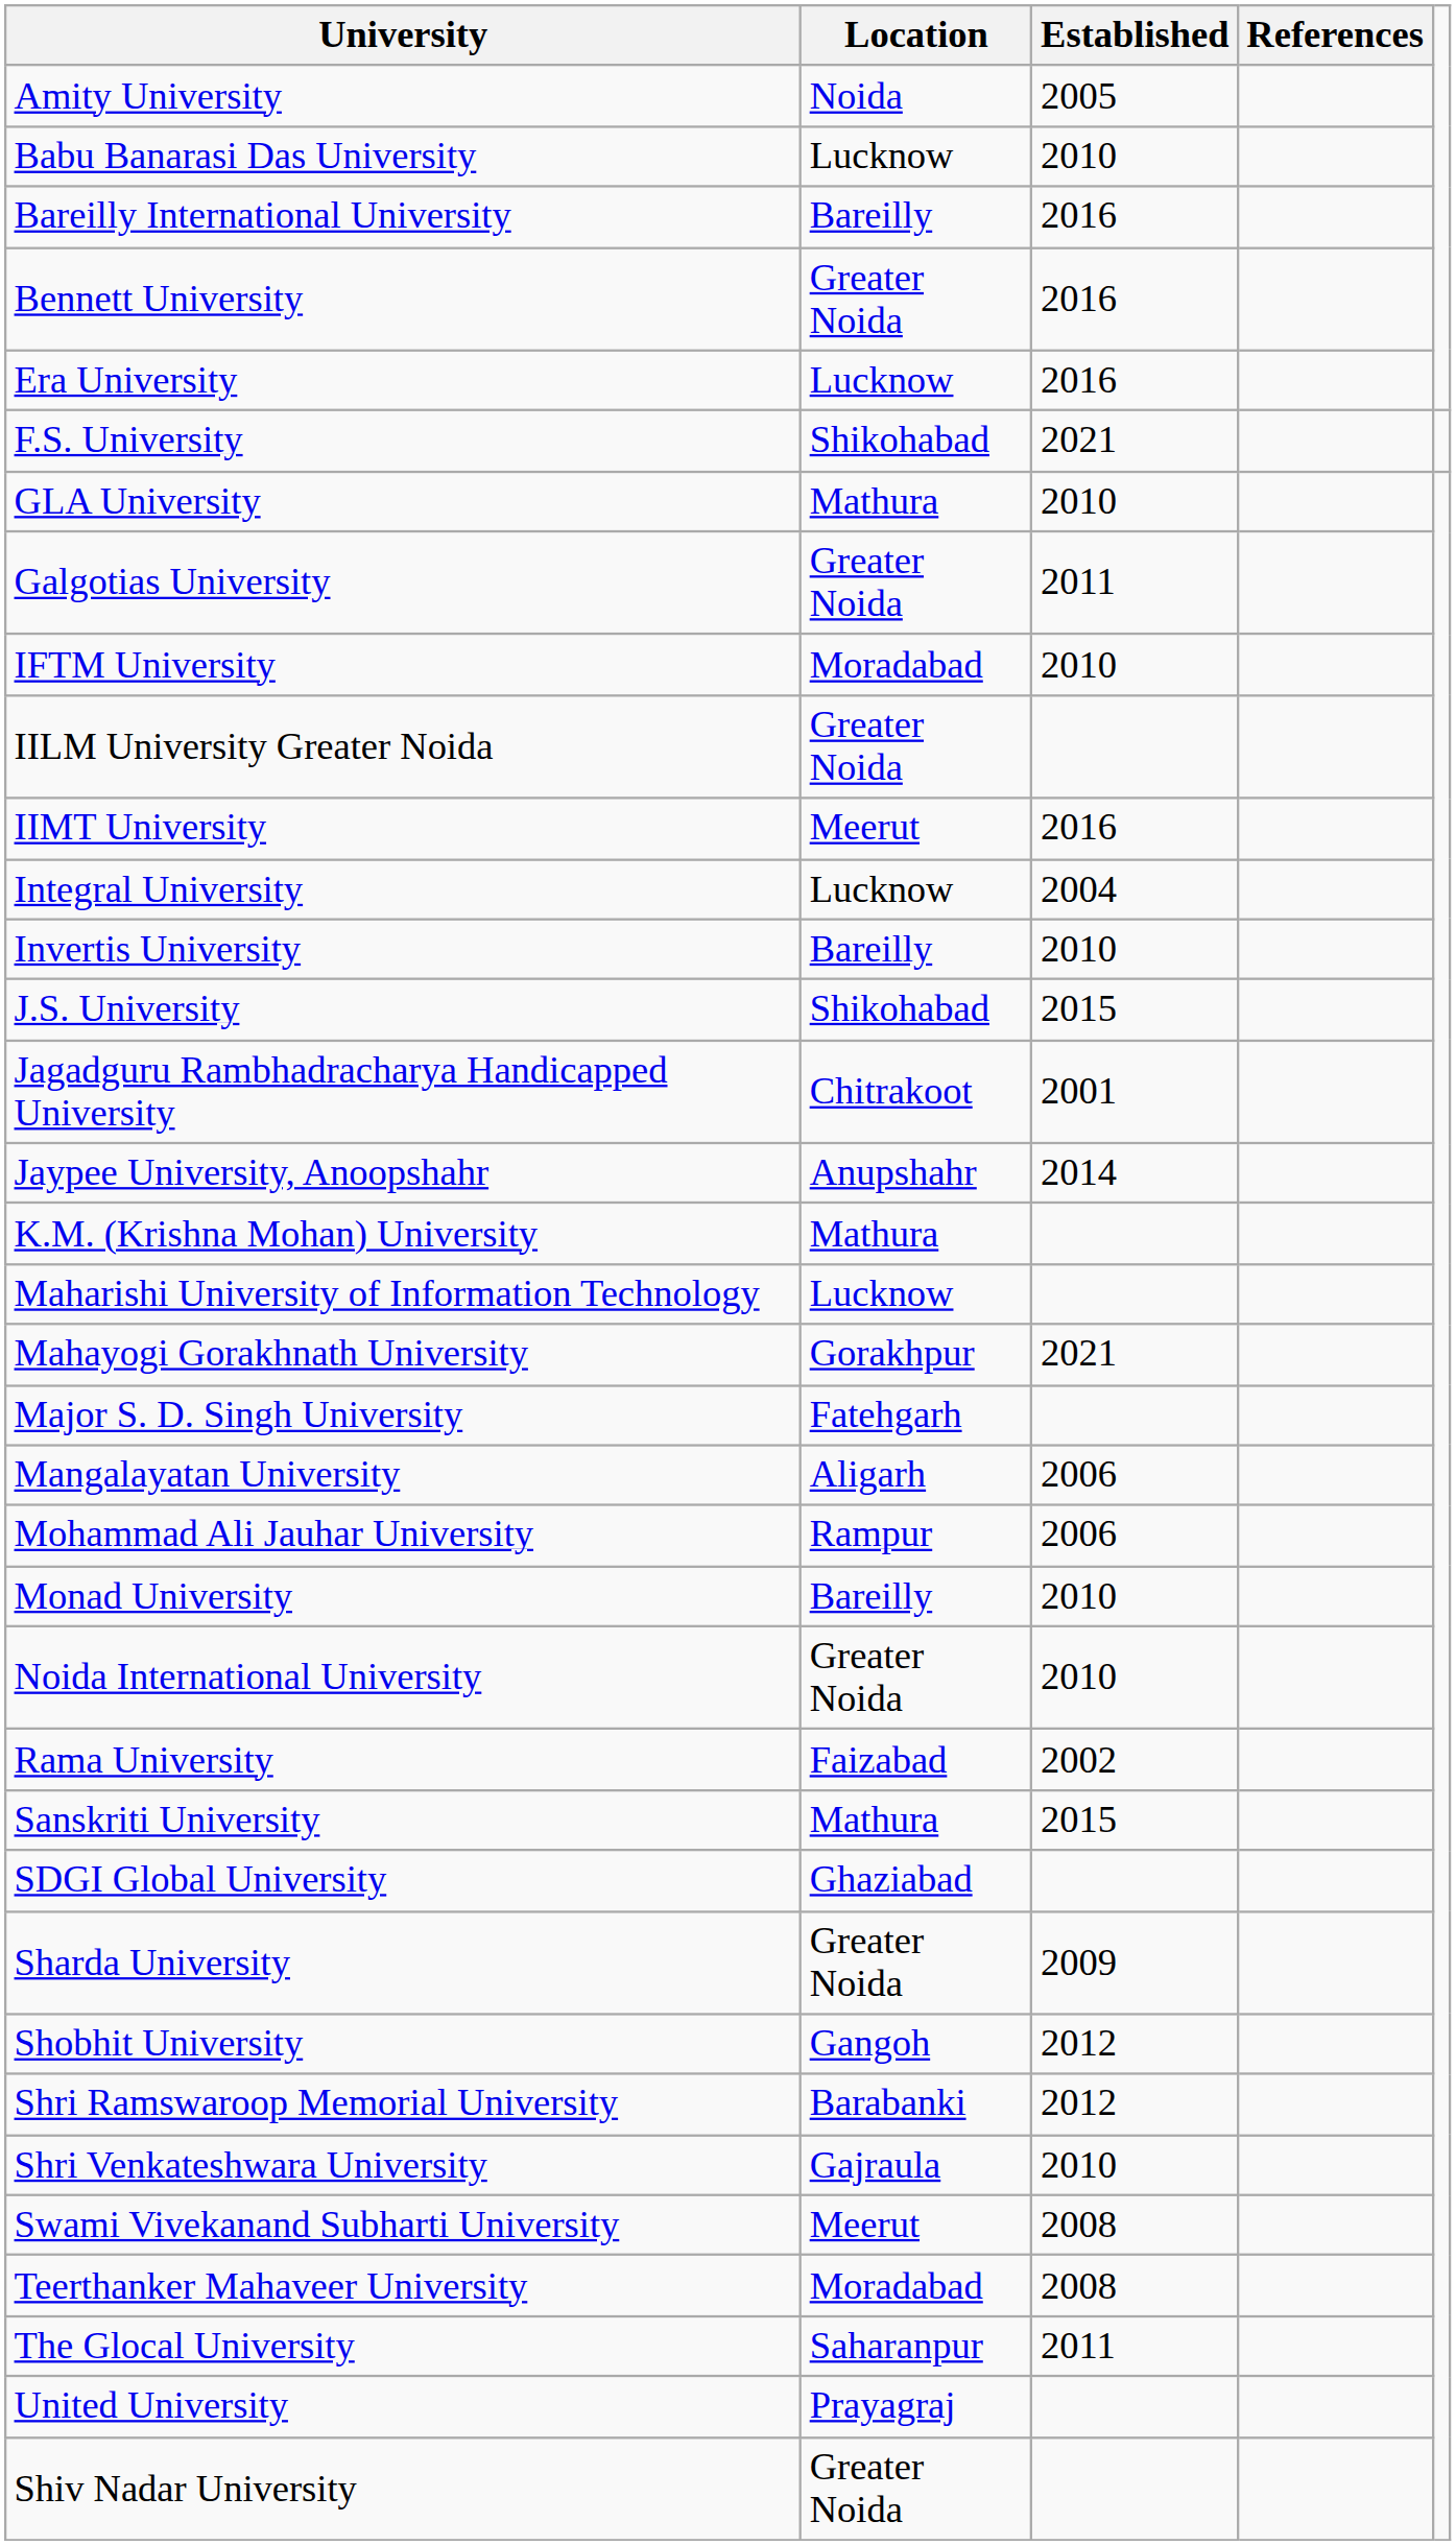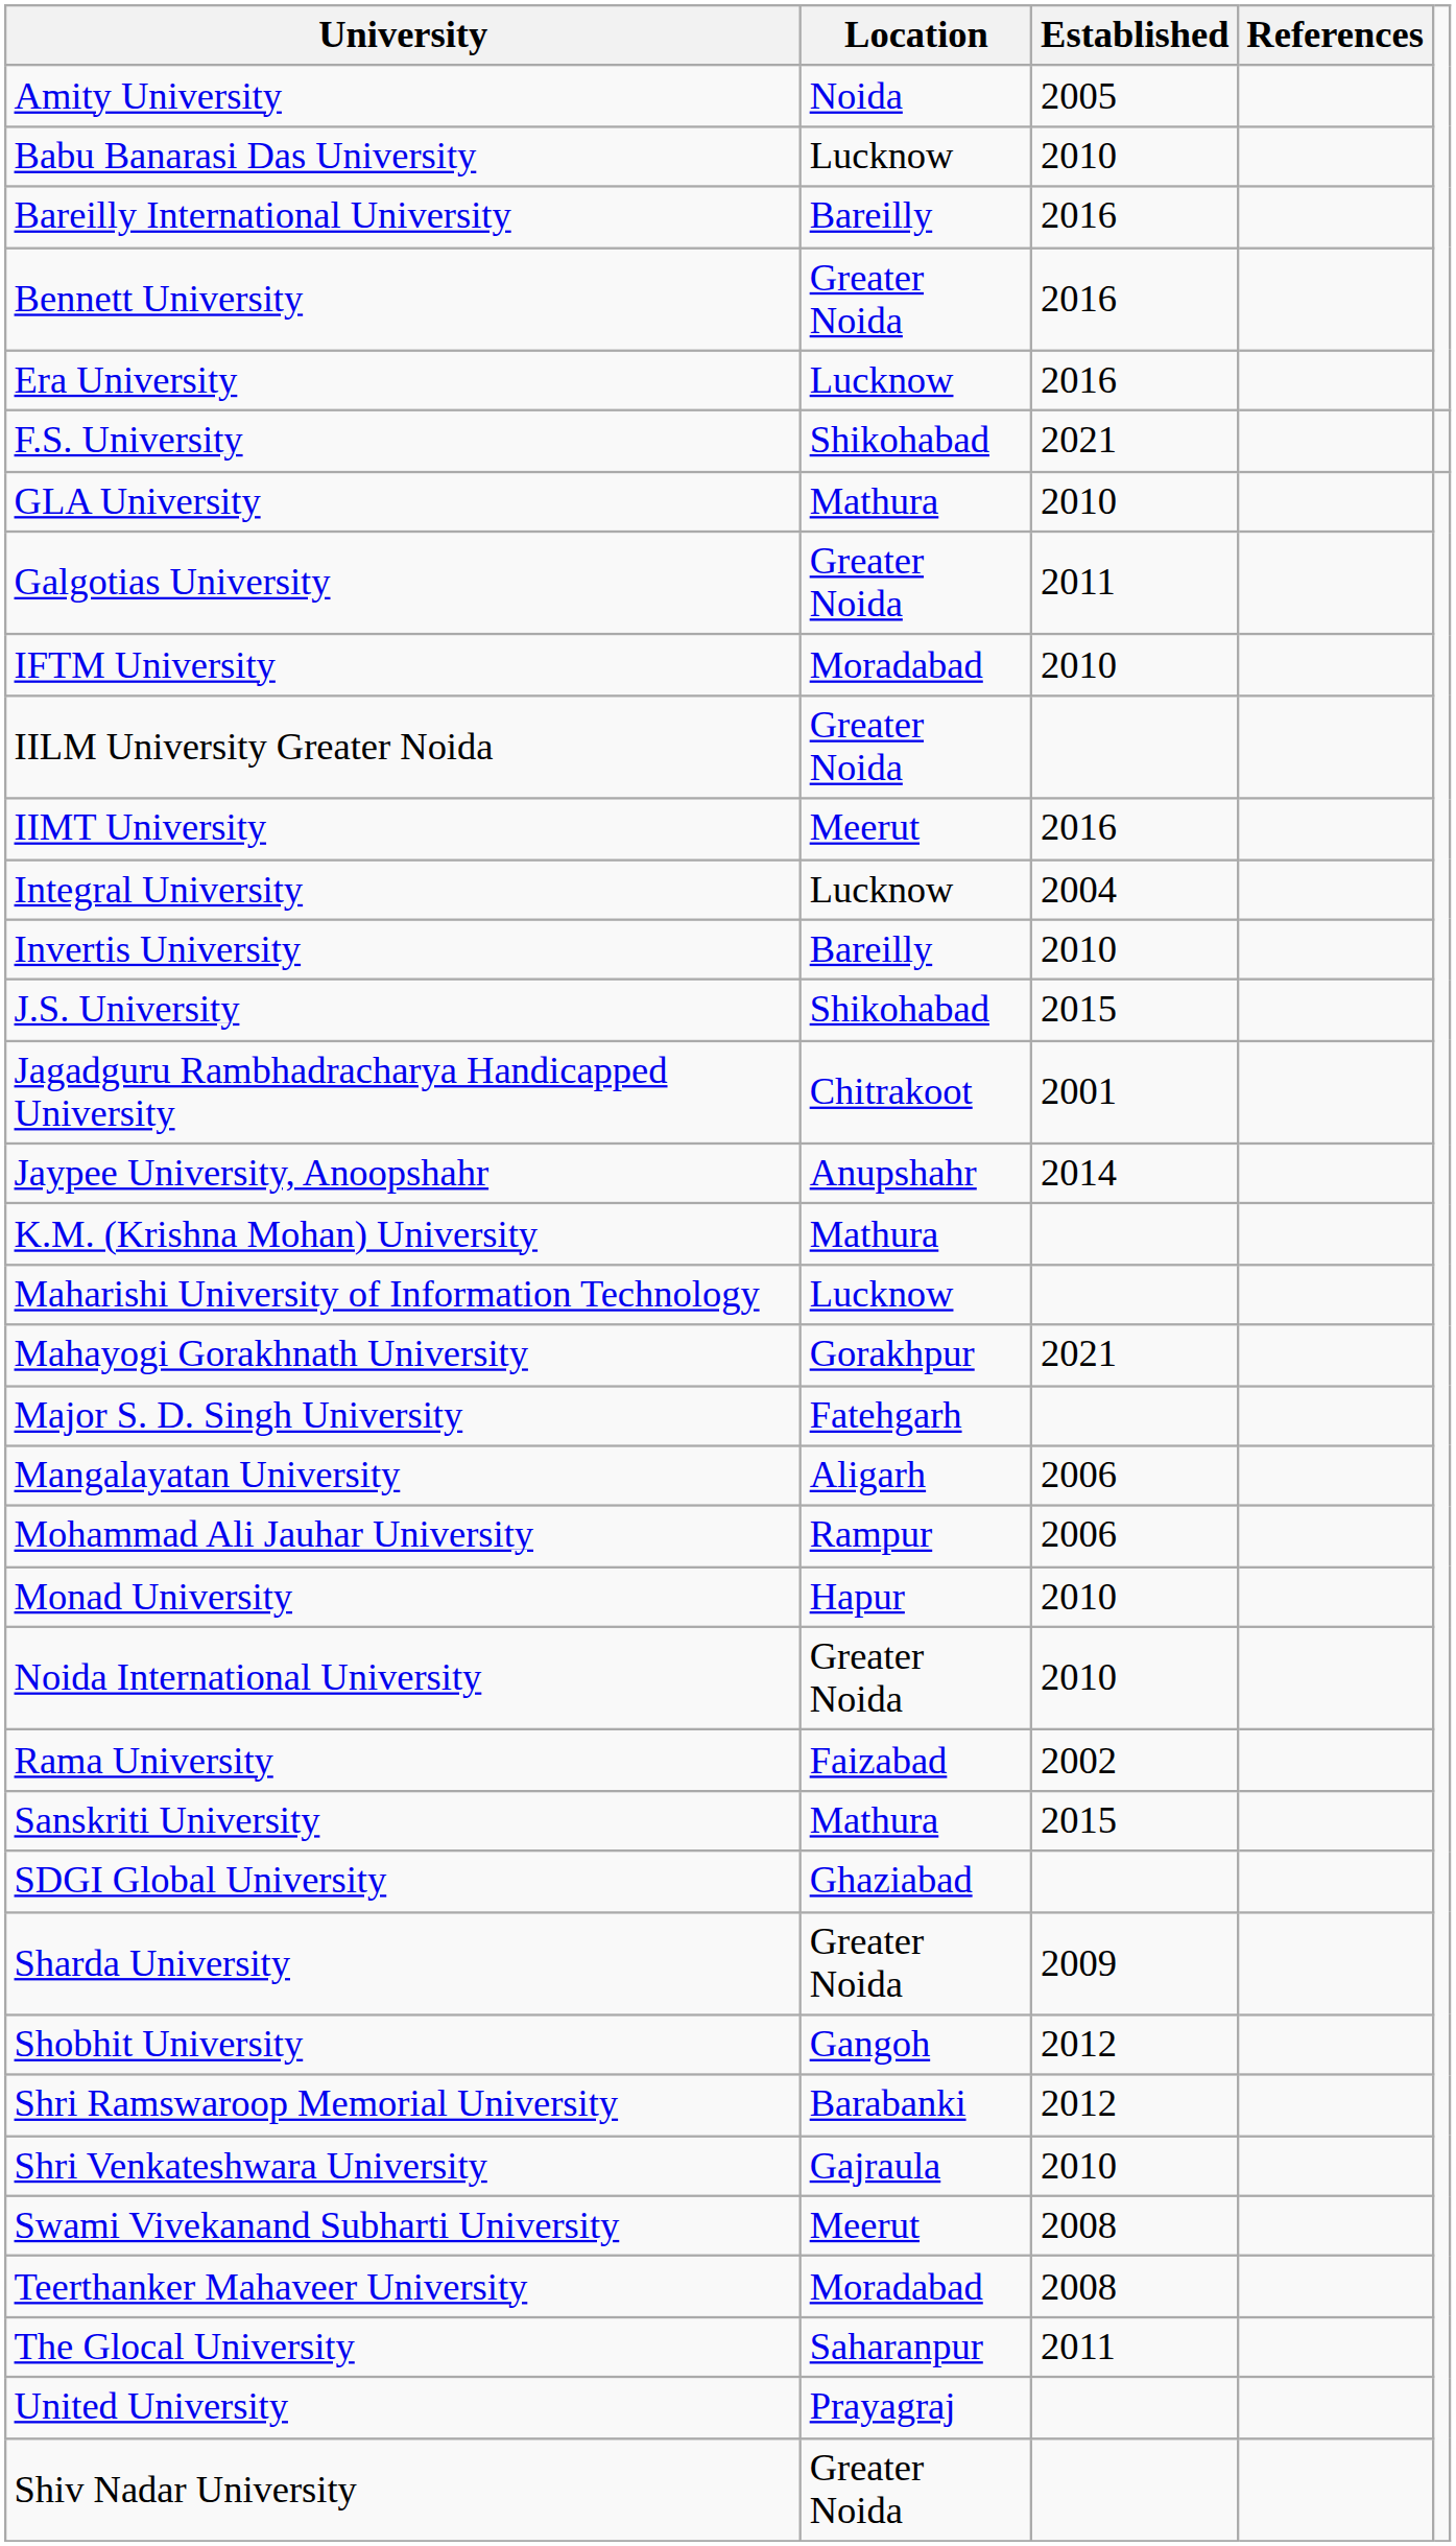 <table class="wikitable sortable">
 <tr>
 <th>University</th>
 <th>Location</th>
 <th>Established</th>
 <th class="unsortable">References</th>
 </tr>
 <tr>
 <td><a href='#'>Amity University</a></td>
 <td><a href='#'>Noida</a></td>
 <td>2005</td>
 <td></td>
 </tr>
 <tr>
 <td><a href='#'>Babu Banarasi Das University</a></td>
 <td>Lucknow</td>
 <td>2010</td>
 <td></td>
 </tr>
 <tr>
 <td><a href='#'>Bareilly International University</a></td>
 <td><a href='#'>Bareilly</a></td>
 <td>2016</td>
 <td></td>
 </tr>
 <tr>
 <td><a href='#'>Bennett University</a></td>
 <td><a href='#'>Greater Noida</a></td>
 <td>2016</td>
 <td></td>
 </tr>
 <tr>
 <td><a href='#'>Era University</a></td>
 <td><a href='#'>Lucknow</a></td>
 <td>2016</td>
 <td></td>
 </tr>
 <tr>
 <td><a href='#'>F.S. University</a></td>
 <td><a href='#'>Shikohabad</a></td>
 <td>2021</td>
 <td></td>
 <td></td>
 </tr>
 <tr>
 <td><a href='#'>GLA University</a></td>
 <td><a href='#'>Mathura</a></td>
 <td>2010</td>
 <td></td>
 </tr>
 <tr>
 <td><a href='#'>Galgotias University</a></td>
 <td><a href='#'>Greater Noida</a></td>
 <td>2011</td>
 <td></td>
 </tr>
 <tr>
 <td><a href='#'>IFTM University</a></td>
 <td><a href='#'>Moradabad</a></td>
 <td>2010</td>
 <td></td>
 </tr>
 <tr>
 <td>IILM University Greater Noida</td>
 <td><a href='#'>Greater Noida</a></td>
 <td></td>
 <td></td>
 </tr>
 <tr>
 <td><a href='#'>IIMT University</a></td>
 <td><a href='#'>Meerut</a></td>
 <td>2016</td>
 <td></td>
 </tr>
 <tr>
 <td><a href='#'>Integral University</a></td>
 <td>Lucknow</td>
 <td>2004</td>
 <td></td>
 </tr>
 <tr>
 <td><a href='#'>Invertis University</a></td>
 <td><a href='#'>Bareilly</a></td>
 <td>2010</td>
 <td></td>
 </tr>
 <tr>
 <td><a href='#'>J.S. University</a></td>
 <td><a href='#'>Shikohabad</a></td>
 <td>2015</td>
 <td></td>
 </tr>
 <tr>
 <td><a href='#'>Jagadguru Rambhadracharya Handicapped University</a></td>
 <td><a href='#'>Chitrakoot</a></td>
 <td>2001</td>
 <td></td>
 </tr>
 <tr>
 <td><a href='#'>Jaypee University, Anoopshahr</a></td>
 <td><a href='#'>Anupshahr</a></td>
 <td>2014</td>
 <td></td>
 </tr>
 <tr>
 <td><a href='#'>K.M. (Krishna Mohan) University</a></td>
 <td><a href='#'>Mathura</a></td>
 <td></td>
 <td></td>
 </tr>
 <tr>
 <td><a href='#'>Maharishi University of Information Technology</a></td>
 <td><a href='#'>Lucknow</a></td>
 <td></td>
 <td></td>
 </tr>
 <tr>
 <td><a href='#'>Mahayogi Gorakhnath University</a></td>
 <td><a href='#'>Gorakhpur</a></td>
 <td>2021</td>
 <td></td>
 </tr>
 <tr>
 <td><a href='#'>Major S. D. Singh University</a></td>
 <td><a href='#'>Fatehgarh</a></td>
 <td></td>
 <td></td>
 </tr>
 <tr>
 <td><a href='#'>Mangalayatan University</a></td>
 <td><a href='#'>Aligarh</a></td>
 <td>2006</td>
 <td></td>
 </tr>
 <tr>
 <td><a href='#'>Mohammad Ali Jauhar University</a></td>
 <td><a href='#'>Rampur</a></td>
 <td>2006</td>
 <td></td>
 </tr>
 <tr>
 <td><a href='#'>Monad University</a></td>
-<td><a href='#'>Bareilly</a></td>
+<td><a href='#'>Hapur</a></td>
 <td>2010</td>
 <td></td>
 </tr>
 <tr>
 <td><a href='#'>Noida International University</a></td>
 <td>Greater Noida</td>
 <td>2010</td>
 <td></td>
 </tr>
 <tr>
 <td><a href='#'>Rama University</a></td>
 <td><a href='#'>Faizabad</a></td>
 <td>2002</td>
 <td></td>
 </tr>
 <tr>
 <td><a href='#'>Sanskriti University</a></td>
 <td><a href='#'>Mathura</a></td>
 <td>2015</td>
 <td></td>
 </tr>
 <tr>
 <td><a href='#'>SDGI Global University</a></td>
 <td><a href='#'>Ghaziabad</a></td>
 <td></td>
 <td></td>
 </tr>
 <tr>
 <td><a href='#'>Sharda University</a></td>
 <td>Greater Noida</td>
 <td>2009</td>
 <td></td>
 </tr>
 <tr>
 <td><a href='#'>Shobhit University</a></td>
 <td><a href='#'>Gangoh</a></td>
 <td>2012</td>
 <td></td>
 </tr>
 <tr>
 <td><a href='#'>Shri Ramswaroop Memorial University</a></td>
 <td><a href='#'>Barabanki</a></td>
 <td>2012</td>
 <td></td>
 </tr>
 <tr>
 <td><a href='#'>Shri Venkateshwara University</a></td>
 <td><a href='#'>Gajraula</a></td>
 <td>2010</td>
 <td></td>
 </tr>
 <tr>
 <td><a href='#'>Swami Vivekanand Subharti University</a></td>
 <td><a href='#'>Meerut</a></td>
 <td>2008</td>
 <td></td>
 </tr>
 <tr>
 <td><a href='#'>Teerthanker Mahaveer University</a></td>
 <td><a href='#'>Moradabad</a></td>
 <td>2008</td>
 <td></td>
 </tr>
 <tr>
 <td><a href='#'>The Glocal University</a></td>
 <td><a href='#'>Saharanpur</a></td>
 <td>2011</td>
 <td></td>
 </tr>
 <tr>
 <td><a href='#'>United University</a></td>
 <td><a href='#'>Prayagraj</a></td>
 <td></td>
 <td></td>
 </tr>
 <tr>
 <td>Shiv Nadar University</td>
 <td>Greater Noida</td>
 <td></td>
 <td></td>
 </tr>
 </table>
